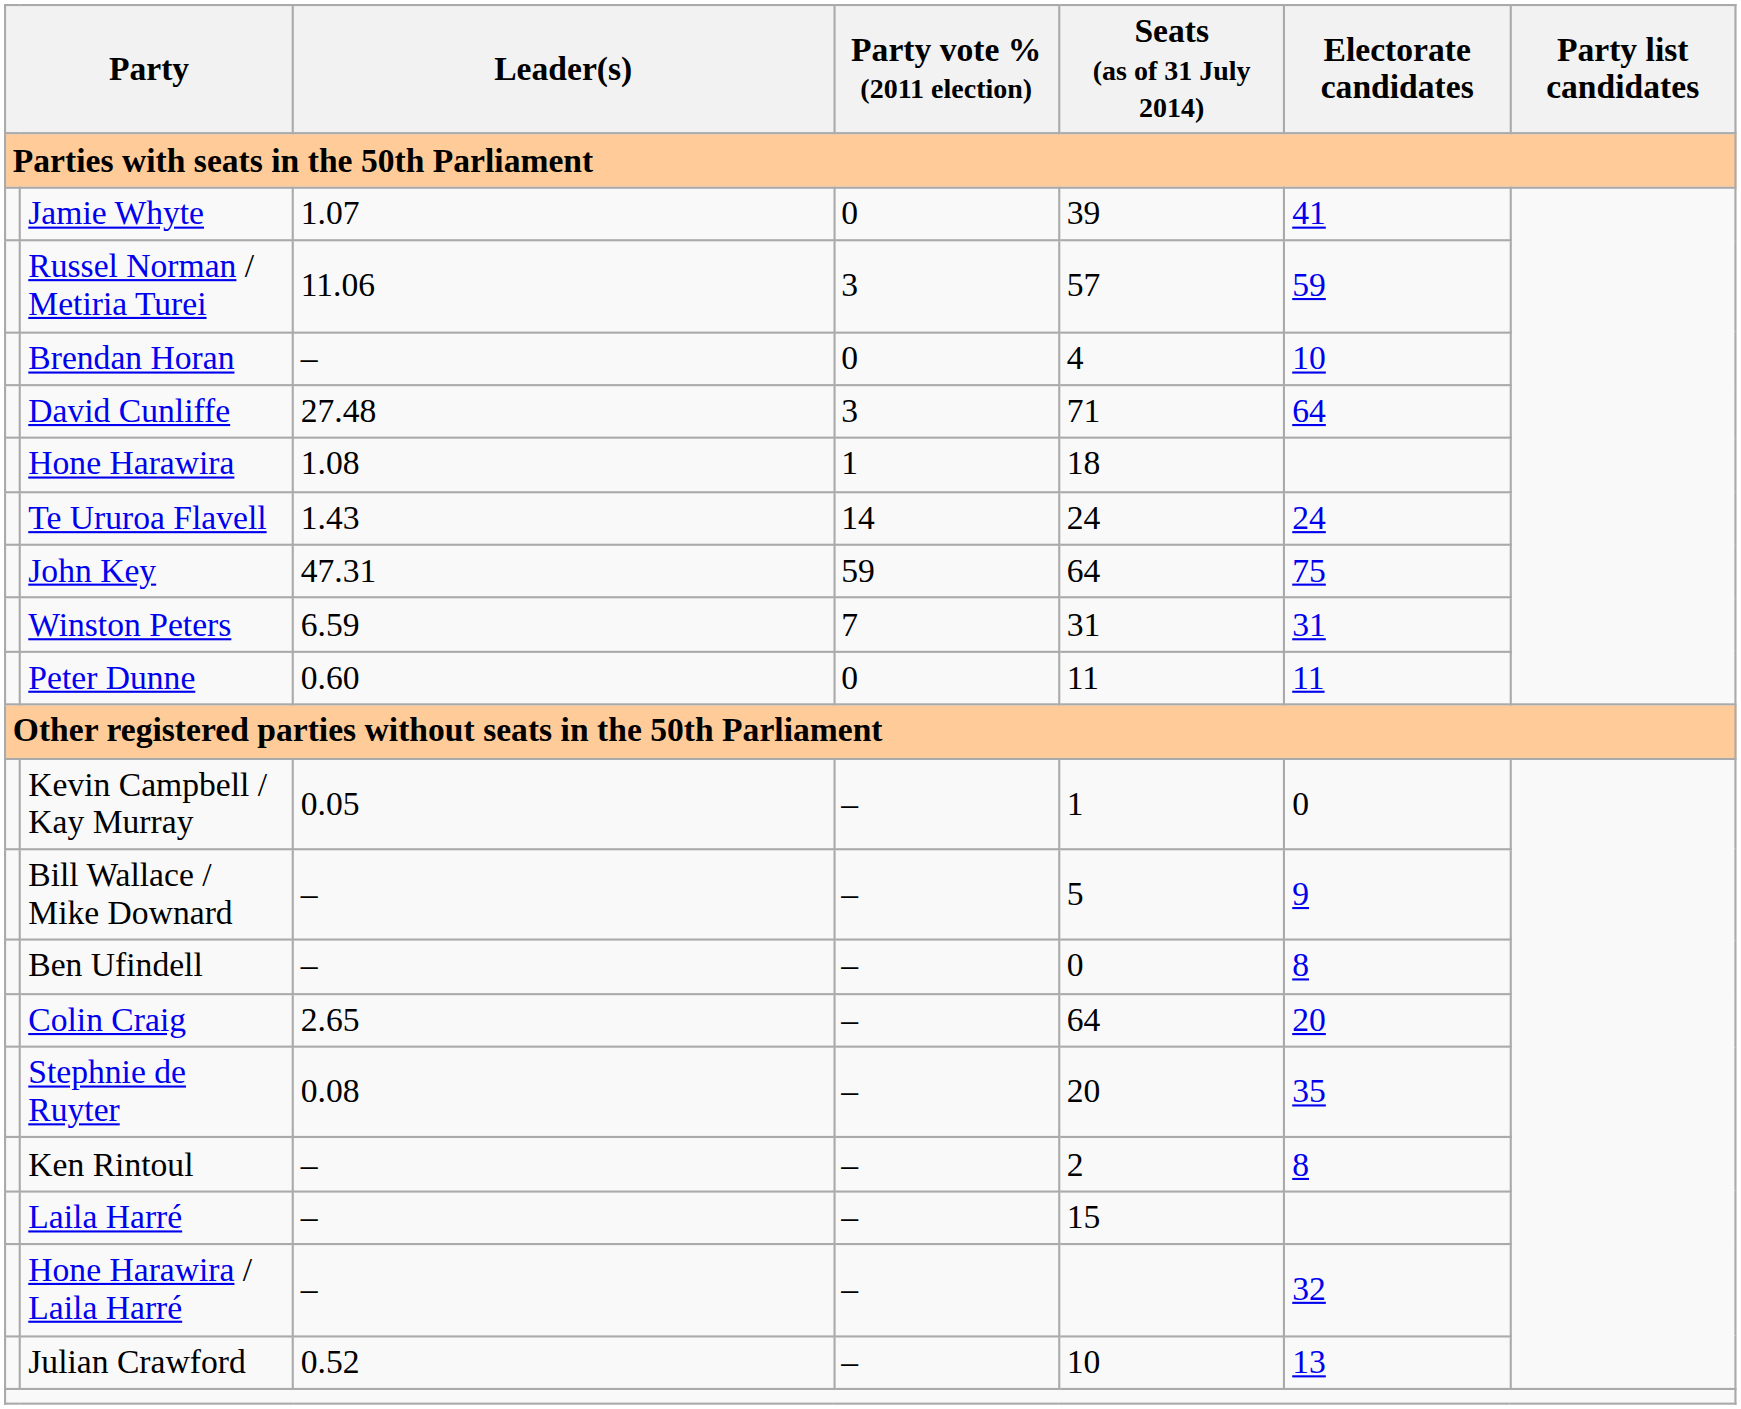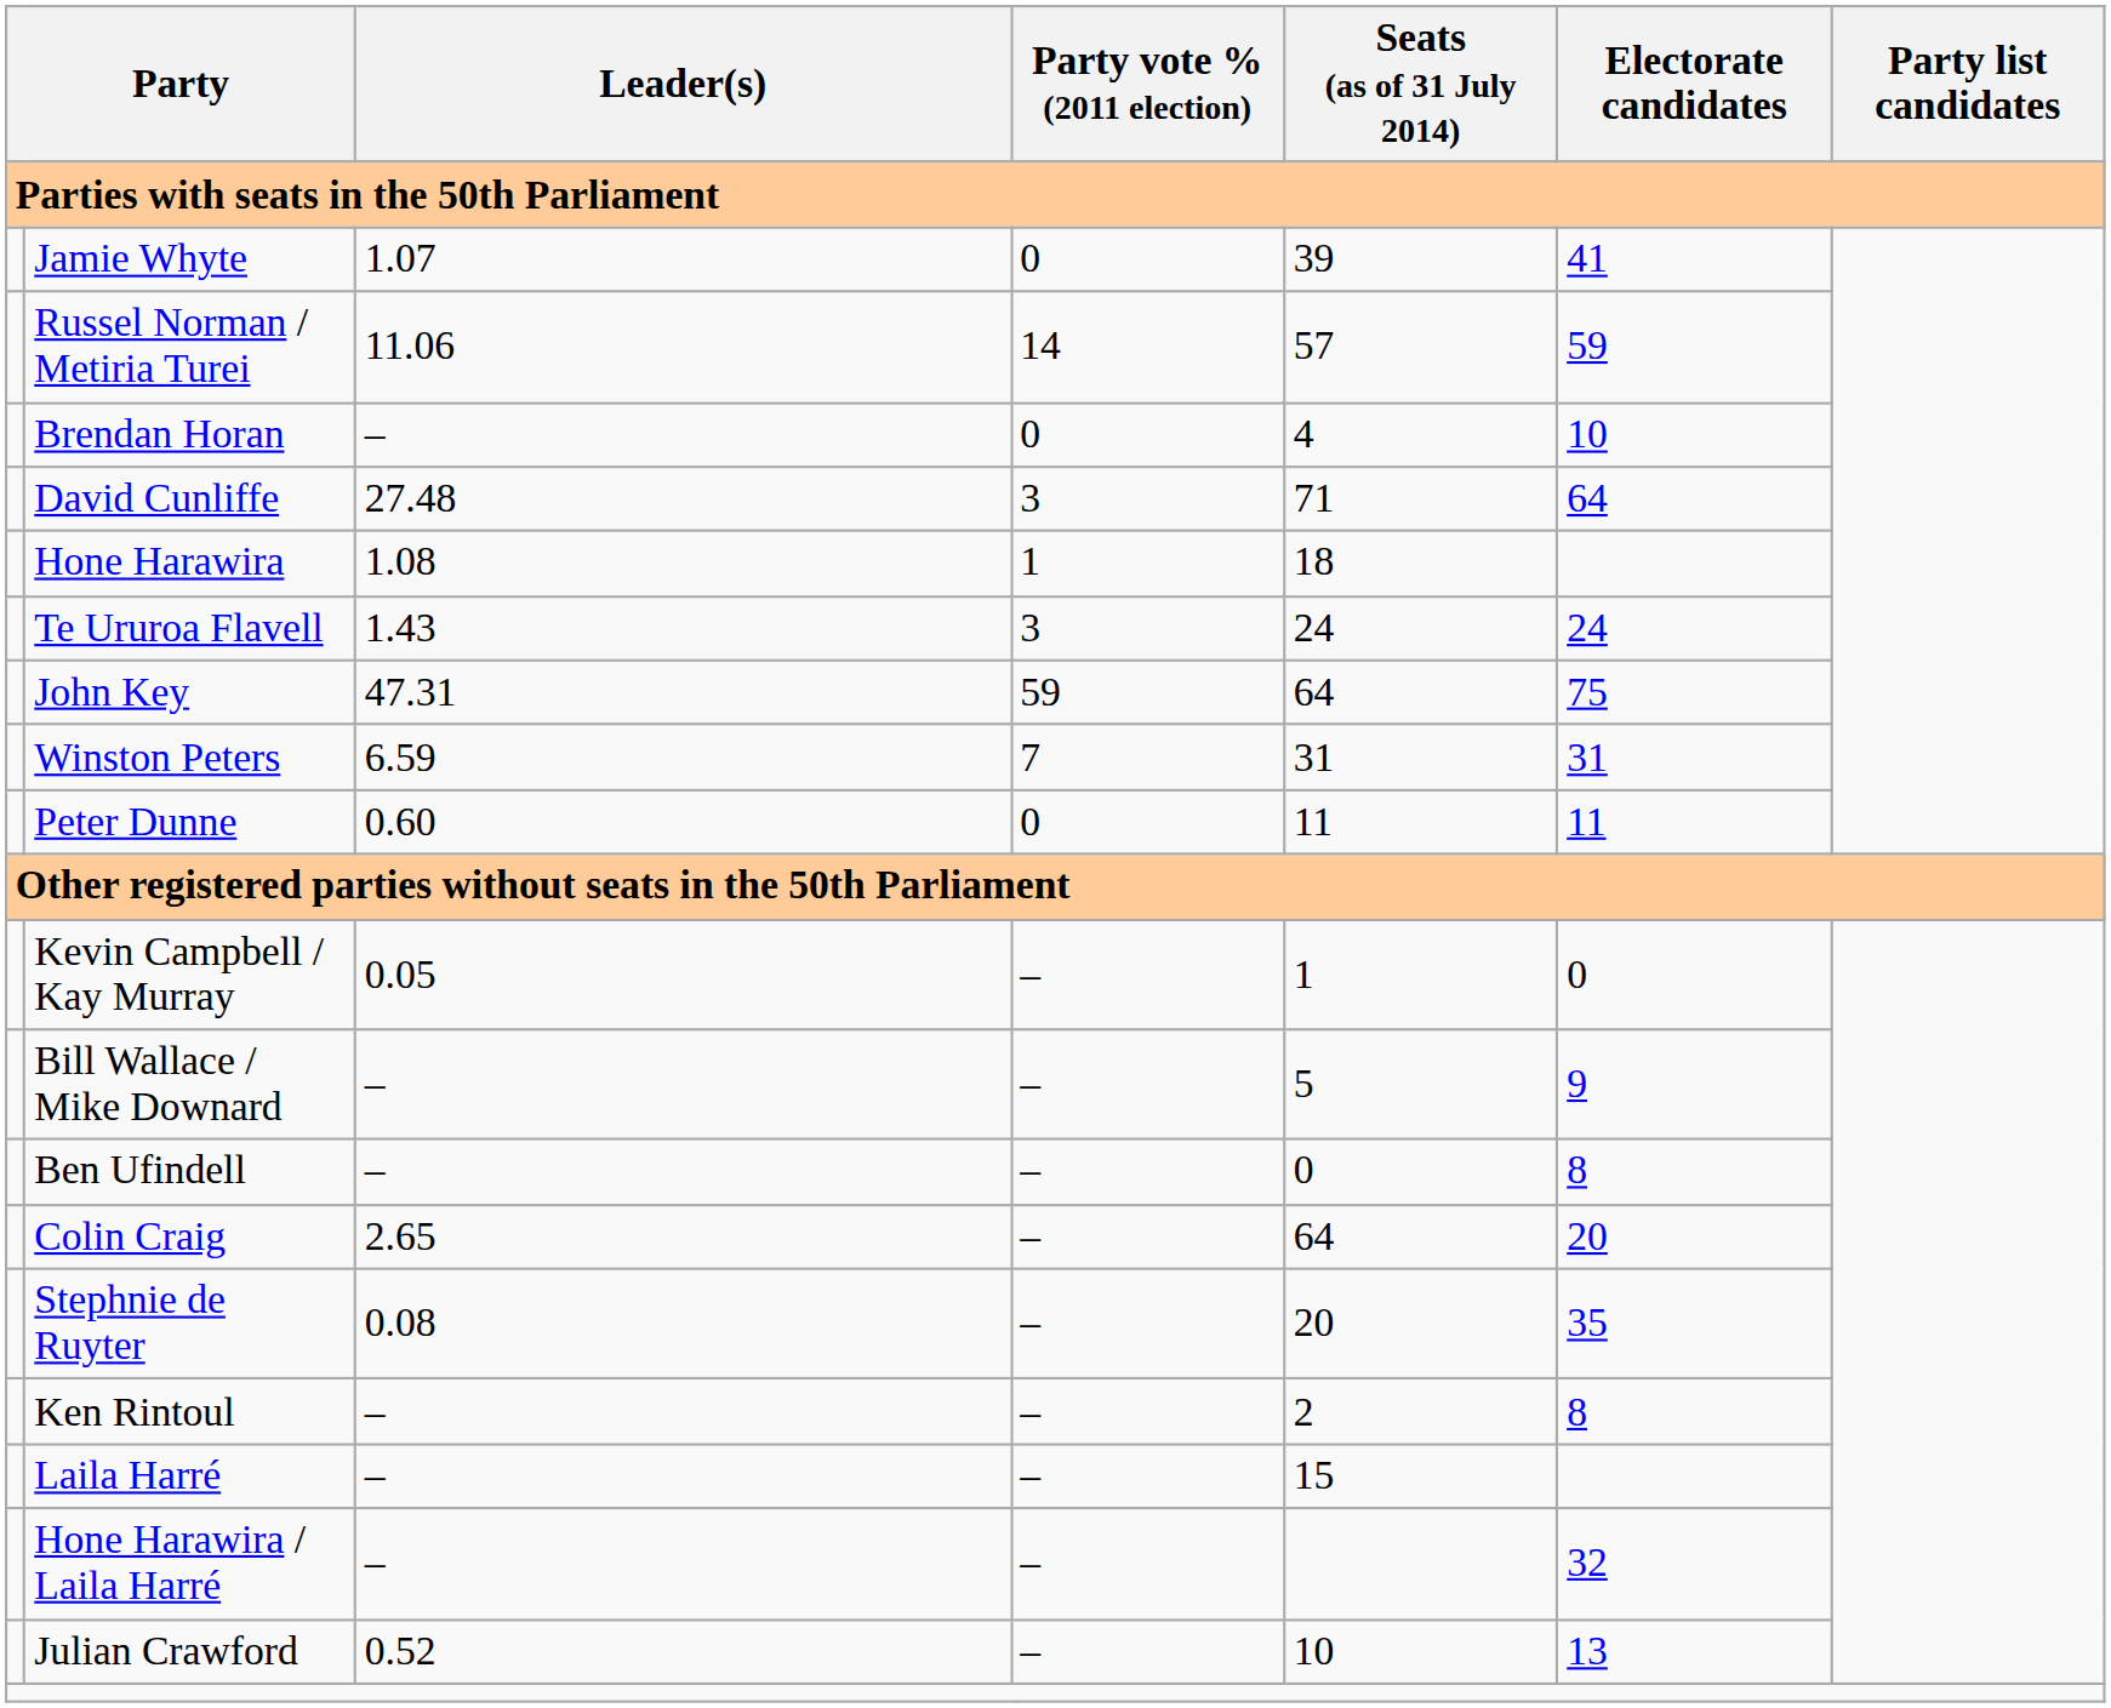 <table class="wikitable" style="width:825px">
 <tr>
 <th colspan="2" style="width:175px;">Party</th>
 <th width=250>Leader(s)</th>
 <th width=100>Party vote % <br><small>(2011 election)</small></th>
 <th width=100>Seats <br><small>(as of 31 July 2014)</small></th>
 <th width=100>Electorate candidates</th>
 <th width=100>Party list candidates</th>
 </tr>
 <tr>
 <td style="background:#fc9;" colspan="7"><strong>Parties with seats in the 50th Parliament</strong></td>
 </tr>
 <tr>
 <td></td>
 <td><a href='#'>Jamie Whyte</a></td>
 <td>1.07</td>
 <td>0</td>
 <td>39</td>
 <td><a href='#'>41</a></td>
 </tr>
 <tr>
 <td></td>
 <td><a href='#'>Russel Norman</a> / <a href='#'>Metiria Turei</a></td>
 <td>11.06</td>
-<td>3</td>
+<td>14</td>
 <td>57</td>
 <td><a href='#'>59</a></td>
 </tr>
 <tr>
 <td></td>
 <td><a href='#'>Brendan Horan</a></td>
 <td>–</td>
 <td>0</td>
 <td>4</td>
 <td><a href='#'>10</a></td>
 </tr>
 <tr>
 <td></td>
 <td><a href='#'>David Cunliffe</a></td>
 <td>27.48</td>
 <td>3</td>
 <td>71</td>
 <td><a href='#'>64</a></td>
 </tr>
 <tr>
 <td></td>
 <td><a href='#'>Hone Harawira</a></td>
 <td>1.08</td>
 <td>1</td>
 <td>18</td>
 <td></td>
 </tr>
 <tr>
 <td></td>
 <td><a href='#'>Te Ururoa Flavell</a></td>
 <td>1.43</td>
-<td>14</td>
+<td>3</td>
 <td>24</td>
 <td><a href='#'>24</a></td>
 </tr>
 <tr>
 <td></td>
 <td><a href='#'>John Key</a></td>
 <td>47.31</td>
 <td>59</td>
 <td>64</td>
 <td><a href='#'>75</a></td>
 </tr>
 <tr>
 <td></td>
 <td><a href='#'>Winston Peters</a></td>
 <td>6.59</td>
 <td>7</td>
 <td>31</td>
 <td><a href='#'>31</a></td>
 </tr>
 <tr>
 <td></td>
 <td><a href='#'>Peter Dunne</a></td>
 <td>0.60</td>
 <td>0</td>
 <td>11</td>
 <td><a href='#'>11</a></td>
 </tr>
 <tr>
 <td style="background:#fc9;" colspan="7"><strong>Other registered parties without seats in the 50th Parliament</strong></td>
 </tr>
 <tr>
 <td></td>
 <td>Kevin Campbell / Kay Murray</td>
 <td>0.05</td>
 <td>–</td>
 <td>1</td>
 <td>0</td>
 </tr>
 <tr>
 <td></td>
 <td>Bill Wallace / Mike Downard</td>
 <td>–</td>
 <td>–</td>
 <td>5</td>
 <td><a href='#'>9</a></td>
 </tr>
 <tr>
 <td></td>
 <td>Ben Ufindell</td>
 <td>–</td>
 <td>–</td>
 <td>0</td>
 <td><a href='#'>8</a></td>
 </tr>
 <tr>
 <td></td>
 <td><a href='#'>Colin Craig</a></td>
 <td>2.65</td>
 <td>–</td>
 <td>64</td>
 <td><a href='#'>20</a></td>
 </tr>
 <tr>
 <td></td>
 <td><a href='#'>Stephnie de Ruyter</a></td>
 <td>0.08</td>
 <td>–</td>
 <td>20</td>
 <td><a href='#'>35</a></td>
 </tr>
 <tr>
 <td></td>
 <td>Ken Rintoul</td>
 <td>–</td>
 <td>–</td>
 <td>2</td>
 <td><a href='#'>8</a></td>
 </tr>
 <tr>
 <td></td>
 <td><a href='#'>Laila Harré</a></td>
 <td>–</td>
 <td>–</td>
 <td>15</td>
 <td></td>
 </tr>
 <tr>
 <td></td>
 <td><a href='#'>Hone Harawira</a> / <a href='#'>Laila Harré</a></td>
 <td>–</td>
 <td>–</td>
 <td></td>
 <td><a href='#'>32</a></td>
 </tr>
 <tr>
 <td></td>
 <td>Julian Crawford</td>
 <td>0.52</td>
 <td>–</td>
 <td>10</td>
 <td><a href='#'>13</a></td>
 </tr>
 <tr>
 <td colspan=7></td>
 </tr>
 </table>
